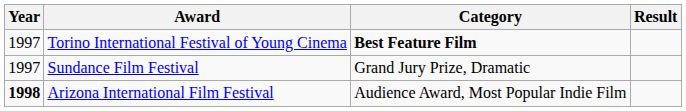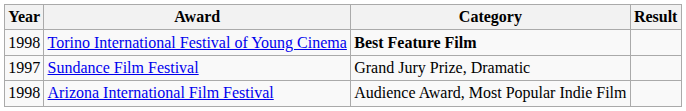 <table class="wikitable">
 <tr>
 <th>Year</th>
 <th>Award</th>
 <th>Category</th>
 <th>Result</th>
 </tr>
 <tr>
-<td>1997</td>
+<td>1998</td>
 <td><a href='#'>Torino International Festival of Young Cinema</a></td>
 <td><strong>Best Feature Film</strong></td>
 <td></td>
 </tr>
 <tr>
 <td>1997</td>
 <td><a href='#'>Sundance Film Festival</a></td>
 <td>Grand Jury Prize, Dramatic</td>
 <td></td>
 </tr>
 <tr>
-<td><strong>1998</strong></td>
+<td>1998</td>
 <td><a href='#'>Arizona International Film Festival</a></td>
 <td>Audience Award, Most Popular Indie Film</td>
 <td></td>
 </tr>
 <tr>
 </tr>
 </table>
